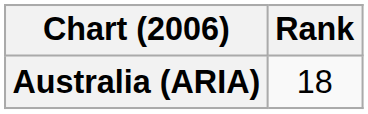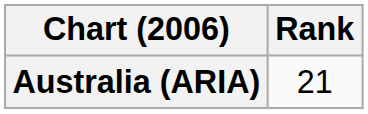 <table class="wikitable plainrowheaders" style="text-align:center">
 <tr>
 <th scope="col">Chart (2006)</th>
 <th scope="col">Rank</th>
 </tr>
 <tr>
 <th scope="row">Australia (ARIA) </th>
-<td>18</td>
+<td>21</td>
 </tr>
 </table>
